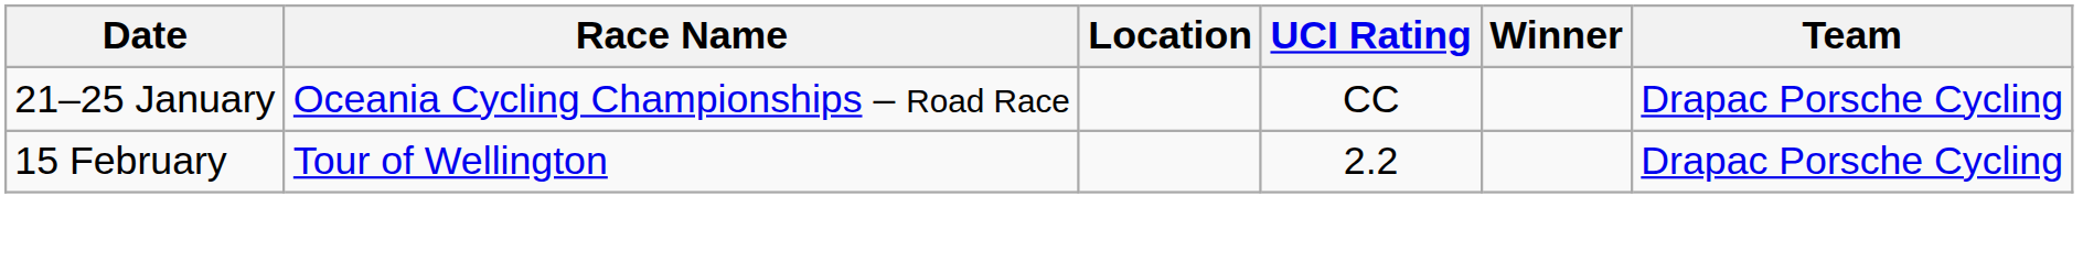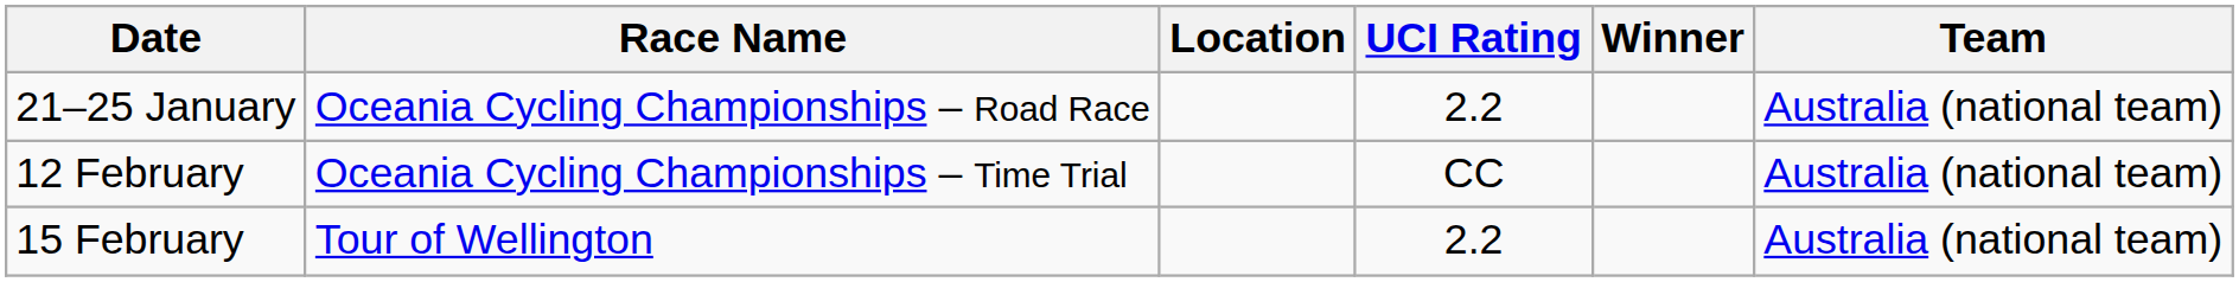 <table class="wikitable sortable">
 <tr>
 <th>Date</th>
 <th>Race Name</th>
 <th>Location</th>
 <th><a href='#'>UCI Rating</a></th>
 <th>Winner</th>
 <th>Team</th>
 </tr>
 <tr>
 <td>21–25 January</td>
 <td><a href='#'>Oceania Cycling Championships</a> – <small>Road Race</small></td>
 <td></td>
+<td align=center>2.2</td>
+<td></td>
+<td><a href='#'>Australia</a> (national team)</td>
+</tr>
+<tr>
+<td>12 February</td>
+<td><a href='#'>Oceania Cycling Championships</a> – <small>Time Trial</small></td>
+<td></td>
 <td align=center>CC</td>
 <td></td>
-<td><a href='#'>Drapac Porsche Cycling</a></td>
+<td><a href='#'>Australia</a> (national team)</td>
 </tr>
 <tr>
 <td>15 February</td>
 <td><a href='#'>Tour of Wellington</a></td>
 <td></td>
 <td align=center>2.2</td>
 <td></td>
-<td><a href='#'>Drapac Porsche Cycling</a></td>
+<td><a href='#'>Australia</a> (national team)</td>
 </tr>
 </table>
